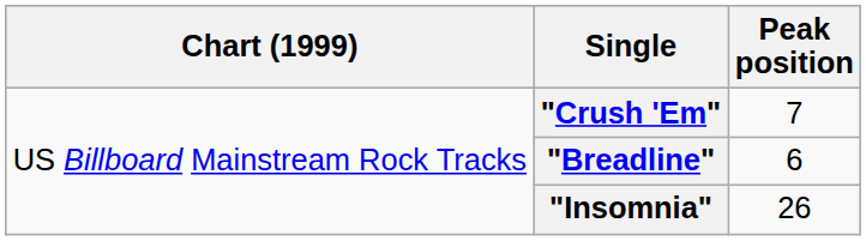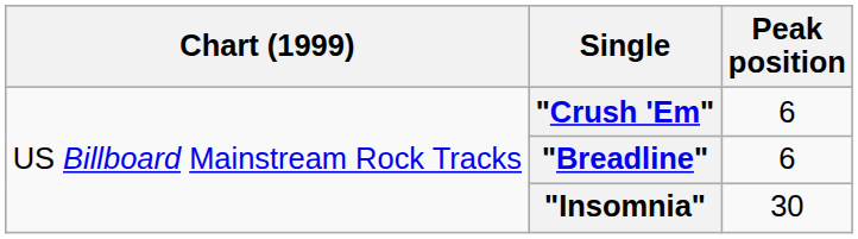 <table class="wikitable sortable plainrowheaders">
 <tr>
 <th scope="col">Chart (1999)</th>
 <th scope="col">Single</th>
 <th scope="col">Peak<br>position</th>
 </tr>
 <tr>
 <td rowspan="3">US <em><a href='#'>Billboard</a></em> <a href='#'>Mainstream Rock Tracks</a></td>
 <th scope="row">"<a href='#'>Crush 'Em</a>"</th>
-<td align="center">7</td>
+<td align="center">6</td>
 </tr>
 <tr>
 <th scope="row">"<a href='#'>Breadline</a>"</th>
 <td align="center">6</td>
 </tr>
 <tr>
 <th scope="row">"Insomnia"</th>
-<td align="center">26</td>
+<td align="center">30</td>
 </tr>
 </table>
